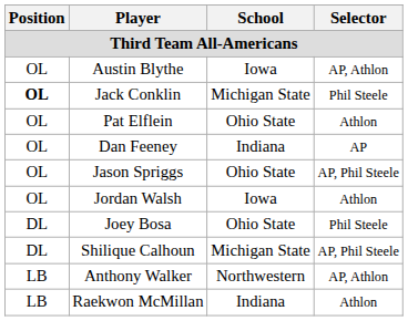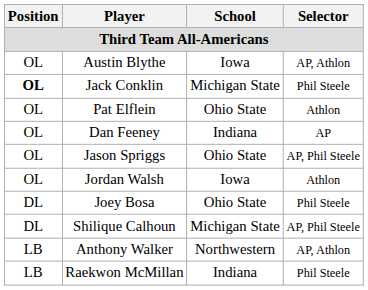 <table class="wikitable">
 <tr>
 <th>Position</th>
 <th>Player</th>
 <th>School</th>
 <th>Selector</th>
 </tr>
 <tr>
 <td colspan="4" style="text-align:center; background:#ddd;"><strong>Third Team All-Americans</strong></td>
 </tr>
 <tr style="text-align:center;">
 <td style="background:white">OL</td>
 <td style="background:white">Austin Blythe</td>
 <td style="background:white">Iowa</td>
 <td style="background:white"><small>AP, Athlon</small></td>
 </tr>
 <tr style="text-align:center;">
 <td style="background:white"><strong>OL</strong></td>
 <td style="background:white">Jack Conklin</td>
 <td style="background:white">Michigan State</td>
 <td style="background:white"><small>Phil Steele</small></td>
 </tr>
 <tr style="text-align:center;">
 <td style="background:white">OL</td>
 <td style="background:white">Pat Elflein</td>
 <td style="background:white">Ohio State</td>
 <td style="background:white"><small>Athlon</small></td>
 </tr>
 <tr style="text-align:center;">
 <td style="background:white">OL</td>
 <td style="background:white">Dan Feeney</td>
 <td style="background:white">Indiana</td>
 <td style="background:white"><small>AP</small></td>
 </tr>
 <tr style="text-align:center;">
 <td style="background:white">OL</td>
 <td style="background:white">Jason Spriggs</td>
 <td style="background:white">Ohio State</td>
 <td style="background:white"><small>AP, Phil Steele</small></td>
 </tr>
 <tr style="text-align:center;">
 <td style="background:white">OL</td>
 <td style="background:white">Jordan Walsh</td>
 <td style="background:white">Iowa</td>
 <td style="background:white"><small>Athlon</small></td>
 </tr>
 <tr style="text-align:center;">
 <td style="background:white">DL</td>
 <td style="background:white">Joey Bosa</td>
 <td style="background:white">Ohio State</td>
 <td style="background:white"><small>Phil Steele</small></td>
 </tr>
 <tr style="text-align:center;">
 <td style="background:white">DL</td>
 <td style="background:white">Shilique Calhoun</td>
 <td style="background:white">Michigan State</td>
 <td style="background:white"><small>AP, Phil Steele</small></td>
 </tr>
 <tr style="text-align:center;">
 <td style="background:white">LB</td>
 <td style="background:white">Anthony Walker</td>
 <td style="background:white">Northwestern</td>
 <td style="background:white"><small>AP, Athlon</small></td>
 </tr>
 <tr style="text-align:center;">
 <td style="background:white">LB</td>
 <td style="background:white">Raekwon McMillan</td>
 <td style="background:white">Indiana</td>
-<td style="background:white"><small>Athlon</small></td>
+<td style="background:white"><small>Phil Steele</small></td>
 </tr>
 </table>
